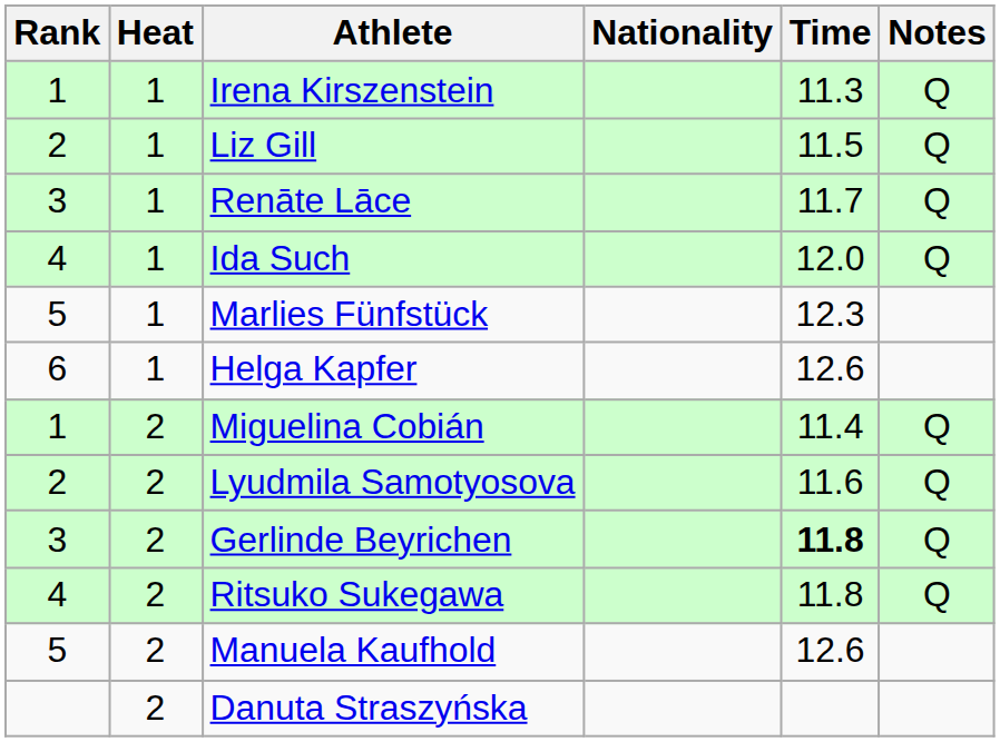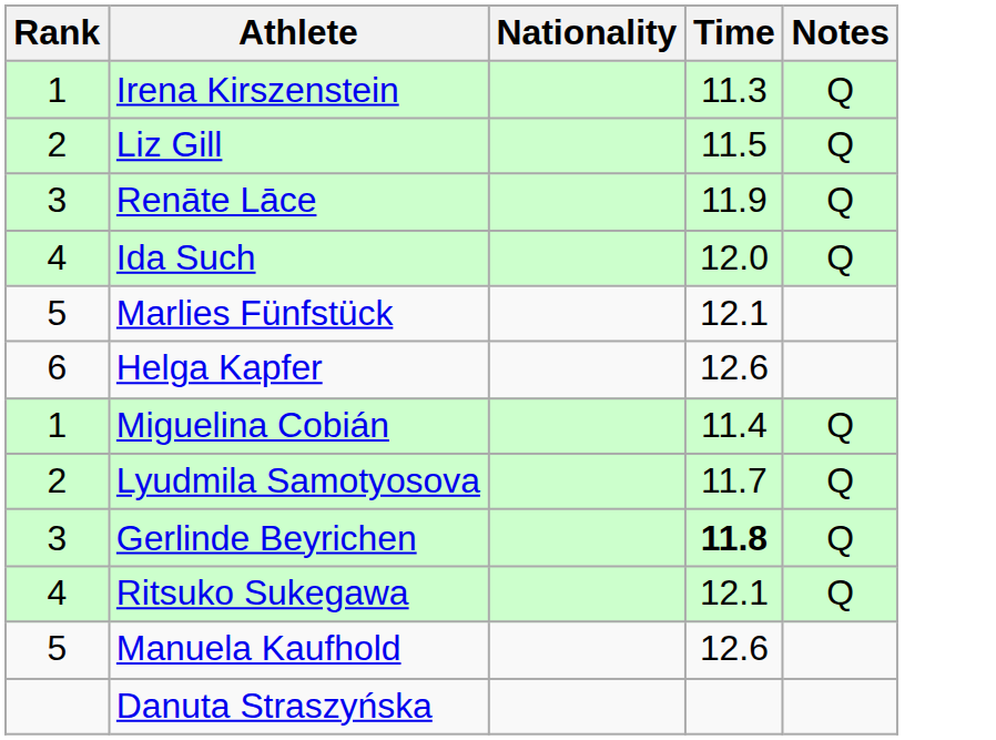 <table class="wikitable sortable" style="text-align:center">
 <tr>
 <th>Rank</th>
-<th>Heat</th>
 <th>Athlete</th>
 <th>Nationality</th>
 <th>Time</th>
 <th>Notes</th>
 </tr>
 <tr bgcolor=ccffcc>
-<td>1</td>
 <td>1</td>
 <td align=left><a href='#'>Irena Kirszenstein</a></td>
 <td align=left></td>
 <td>11.3</td>
 <td>Q</td>
 </tr>
 <tr bgcolor=ccffcc>
 <td>2</td>
-<td>1</td>
 <td align=left><a href='#'>Liz Gill</a></td>
 <td align=left></td>
 <td>11.5</td>
 <td>Q</td>
 </tr>
 <tr bgcolor=ccffcc>
 <td>3</td>
-<td>1</td>
 <td align=left><a href='#'>Renāte Lāce</a></td>
 <td align=left></td>
-<td>11.7</td>
+<td>11.9</td>
 <td>Q</td>
 </tr>
 <tr bgcolor=ccffcc>
 <td>4</td>
-<td>1</td>
 <td align=left><a href='#'>Ida Such</a></td>
 <td align=left></td>
 <td>12.0</td>
 <td>Q</td>
 </tr>
 <tr>
 <td>5</td>
-<td>1</td>
 <td align=left><a href='#'>Marlies Fünfstück</a></td>
 <td align=left></td>
-<td>12.3</td>
+<td>12.1</td>
 <td></td>
 </tr>
 <tr>
 <td>6</td>
-<td>1</td>
 <td align=left><a href='#'>Helga Kapfer</a></td>
 <td align=left></td>
 <td>12.6</td>
 <td></td>
 </tr>
 <tr bgcolor=ccffcc>
 <td>1</td>
-<td>2</td>
 <td align=left><a href='#'>Miguelina Cobián</a></td>
 <td align=left></td>
 <td>11.4</td>
 <td>Q</td>
 </tr>
 <tr bgcolor=ccffcc>
 <td>2</td>
-<td>2</td>
 <td align=left><a href='#'>Lyudmila Samotyosova</a></td>
 <td align=left></td>
-<td>11.6</td>
+<td>11.7</td>
 <td>Q</td>
 </tr>
 <tr bgcolor=ccffcc>
 <td>3</td>
-<td>2</td>
 <td align=left><a href='#'>Gerlinde Beyrichen</a></td>
 <td align=left></td>
 <td><strong>11.8</strong></td>
 <td>Q</td>
 </tr>
 <tr bgcolor=ccffcc>
 <td>4</td>
-<td>2</td>
 <td align=left><a href='#'>Ritsuko Sukegawa</a></td>
 <td align=left></td>
-<td>11.8</td>
+<td>12.1</td>
 <td>Q</td>
 </tr>
 <tr>
 <td>5</td>
-<td>2</td>
 <td align=left><a href='#'>Manuela Kaufhold</a></td>
 <td align=left></td>
 <td>12.6</td>
 <td></td>
 </tr>
 <tr>
 <td></td>
-<td>2</td>
 <td align=left><a href='#'>Danuta Straszyńska</a></td>
 <td align=left></td>
 <td></td>
 <td></td>
 </tr>
 </table>
